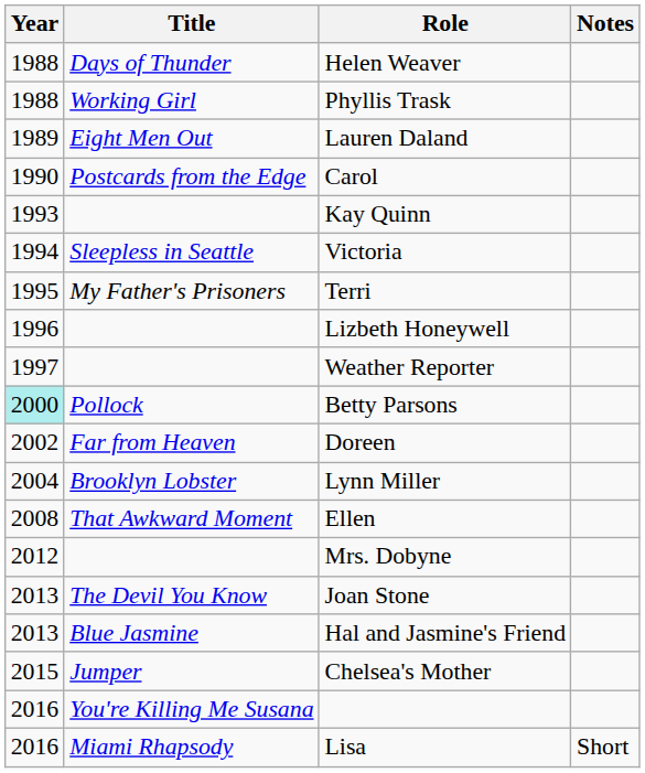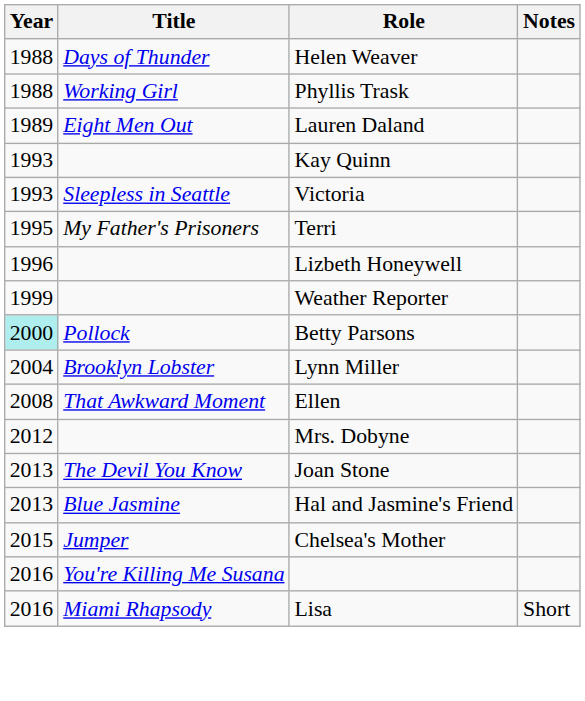 <table class="wikitable sortable">
 <tr>
 <th>Year</th>
 <th>Title</th>
 <th>Role</th>
 <th class="unsortable">Notes</th>
 </tr>
 <tr>
 <td>1988</td>
 <td><em><a href='#'>Days of Thunder</a></em></td>
 <td>Helen Weaver</td>
 <td></td>
 </tr>
 <tr>
 <td>1988</td>
 <td><em><a href='#'>Working Girl</a></em></td>
 <td>Phyllis Trask</td>
 <td></td>
 </tr>
 <tr>
 <td>1989</td>
 <td><em><a href='#'>Eight Men Out</a></em></td>
 <td>Lauren Daland</td>
 <td></td>
 </tr>
 <tr>
-<td>1990</td>
-<td><em><a href='#'>Postcards from the Edge</a></em></td>
-<td>Carol</td>
-<td></td>
-</tr>
-<tr>
 <td>1993</td>
 <td><em></em></td>
 <td>Kay Quinn</td>
 <td></td>
 </tr>
 <tr>
-<td>1994</td>
+<td>1993</td>
 <td><em><a href='#'>Sleepless in Seattle</a></em></td>
 <td>Victoria</td>
 <td></td>
 </tr>
 <tr>
 <td>1995</td>
 <td><em>My Father's Prisoners</em></td>
 <td>Terri</td>
 <td></td>
 </tr>
 <tr>
 <td>1996</td>
 <td><em></em></td>
 <td>Lizbeth Honeywell</td>
 <td></td>
 </tr>
 <tr>
-<td>1997</td>
+<td>1999</td>
 <td><em></em></td>
 <td>Weather Reporter</td>
 <td></td>
 </tr>
 <tr>
 <td style="background: paleturquoise;">2000</td>
 <td><em><a href='#'>Pollock</a></em></td>
 <td>Betty Parsons</td>
-<td></td>
-</tr>
-<tr>
-<td>2002</td>
-<td><em><a href='#'>Far from Heaven</a></em></td>
-<td>Doreen</td>
 <td></td>
 </tr>
 <tr>
 <td>2004</td>
 <td><em><a href='#'>Brooklyn Lobster</a></em></td>
 <td>Lynn Miller</td>
 <td></td>
 </tr>
 <tr>
 <td>2008</td>
 <td><em><a href='#'>That Awkward Moment</a></em></td>
 <td>Ellen</td>
 <td></td>
 </tr>
 <tr>
 <td>2012</td>
 <td><em></em></td>
 <td>Mrs. Dobyne</td>
 <td></td>
 </tr>
 <tr>
 <td>2013</td>
 <td><em><a href='#'>The Devil You Know</a></em></td>
 <td>Joan Stone</td>
 <td></td>
 </tr>
 <tr>
 <td>2013</td>
 <td><em><a href='#'>Blue Jasmine</a></em></td>
 <td>Hal and Jasmine's Friend</td>
 <td></td>
 </tr>
 <tr>
 <td>2015</td>
 <td><em><a href='#'>Jumper</a></em></td>
 <td>Chelsea's Mother</td>
 <td></td>
 </tr>
 <tr>
 <td>2016</td>
 <td><em><a href='#'>You're Killing Me Susana</a></em></td>
 <td></td>
 <td></td>
 </tr>
 <tr>
 <td>2016</td>
 <td><em><a href='#'>Miami Rhapsody</a></em></td>
 <td>Lisa</td>
 <td>Short</td>
 </tr>
 </table>
